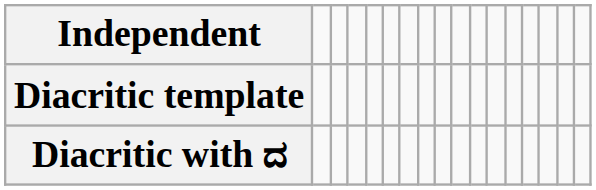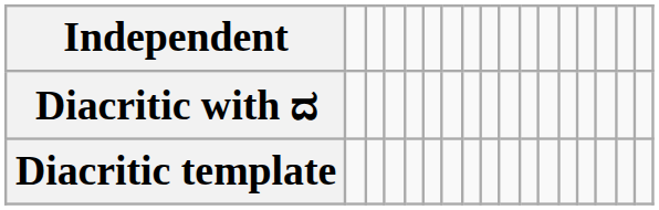 <table class="wikitable">
 <tr>
 <th>Independent</th>
+<td></td>
+<td></td>
+<td></td>
+<td></td>
+<td></td>
+<td></td>
+<td></td>
+<td></td>
+<td></td>
+<td></td>
+<td></td>
+<td></td>
+<td></td>
+<td></td>
+<td></td>
+<td></td>
+</tr>
+<tr>
+<th>Diacritic with ದ</th>
 <td></td>
 <td></td>
 <td></td>
 <td></td>
 <td></td>
 <td></td>
 <td></td>
 <td></td>
 <td></td>
 <td></td>
 <td></td>
 <td></td>
 <td></td>
 <td></td>
 <td></td>
 <td></td>
 </tr>
 <tr>
 <th>Diacritic template</th>
 <td></td>
 <td></td>
 <td></td>
 <td></td>
 <td></td>
 <td></td>
 <td></td>
 <td></td>
 <td></td>
 <td></td>
 <td></td>
 <td></td>
 <td></td>
 <td></td>
 <td></td>
 <td></td>
 </tr>
-<tr>
-<th>Diacritic with ದ</th>
-<td></td>
-<td></td>
-<td></td>
-<td></td>
-<td></td>
-<td></td>
-<td></td>
-<td></td>
-<td></td>
-<td></td>
-<td></td>
-<td></td>
-<td></td>
-<td></td>
-<td></td>
-<td></td>
-</tr>
 </table>
